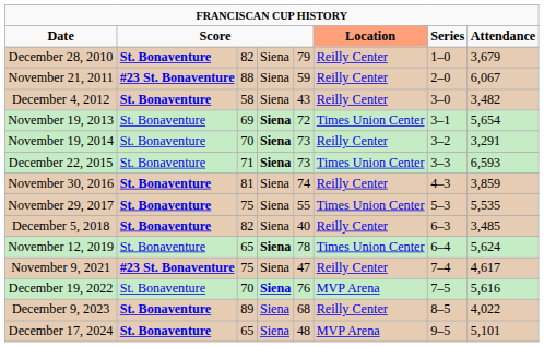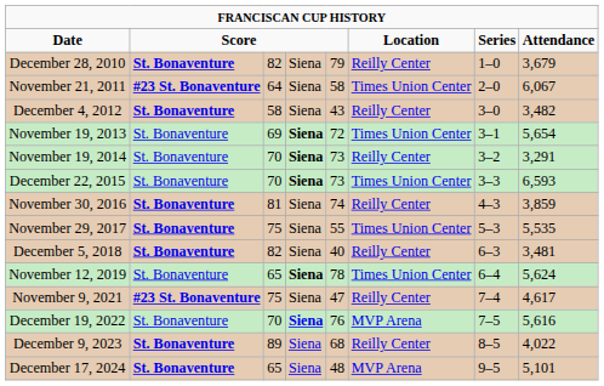 <table class="wikitable" align=left">
 <tr align=center>
 <td colspan=8><small><strong>FRANCISCAN CUP HISTORY</strong></small></td>
 </tr>
 <tr align=center>
 <td><strong>Date</strong></td>
 <td colspan=4><strong>Score</strong></td>
-<td style="background: lightsalmon;"><strong>Location</strong></td>
+<td><strong>Location</strong></td>
 <td><strong>Series</strong></td>
 <td><strong>Attendance</strong></td>
 </tr>
 <tr bgcolor="#e6ccb3">
 <td align=center>December 28, 2010</td>
 <td><strong><a href='#'>St. Bonaventure</a></strong></td>
 <td>82</td>
 <td>Siena</td>
 <td>79</td>
 <td><a href='#'>Reilly Center</a></td>
 <td><span>1–0</span></td>
 <td>3,679</td>
 </tr>
 <tr bgcolor="#e6ccb3">
 <td align=center>November 21, 2011</td>
 <td><strong><span><a href='#'>#23 St. Bonaventure</a></span></strong></td>
-<td>88</td>
+<td>64</td>
 <td>Siena</td>
-<td>59</td>
-<td><a href='#'>Reilly Center</a></td>
+<td>58</td>
+<td><a href='#'>Times Union Center</a></td>
 <td><span>2–0</span></td>
 <td>6,067</td>
 </tr>
 <tr bgcolor="#e6ccb3">
 <td align=center>December 4, 2012</td>
 <td><strong><a href='#'>St. Bonaventure</a></strong></td>
 <td>58</td>
 <td>Siena</td>
 <td>43</td>
 <td><a href='#'>Reilly Center</a></td>
 <td><span>3–0</span></td>
 <td>3,482</td>
 </tr>
 <tr bgcolor="#c6ecc6">
 <td align=center>November 19, 2013</td>
 <td><a href='#'>St. Bonaventure</a></td>
 <td>69</td>
 <td><strong>Siena</strong></td>
 <td>72</td>
 <td><a href='#'>Times Union Center</a></td>
 <td><span>3–1</span></td>
 <td>5,654</td>
 </tr>
 <tr bgcolor="#c6ecc6">
 <td align=center>November 19, 2014</td>
 <td><a href='#'>St. Bonaventure</a></td>
 <td>70</td>
 <td><strong>Siena</strong></td>
 <td>73</td>
 <td><a href='#'>Reilly Center</a></td>
 <td><span>3–2</span></td>
 <td>3,291</td>
 </tr>
 <tr bgcolor="#c6ecc6">
 <td align=center>December 22, 2015</td>
 <td><a href='#'>St. Bonaventure</a></td>
-<td>71</td>
+<td>70</td>
 <td><strong>Siena</strong></td>
 <td>73</td>
 <td><a href='#'>Times Union Center</a></td>
 <td>3–3</td>
 <td>6,593</td>
 </tr>
 <tr bgcolor="#e6ccb3">
 <td align=center>November 30, 2016</td>
 <td><strong><a href='#'>St. Bonaventure</a></strong></td>
 <td>81</td>
 <td>Siena</td>
 <td>74</td>
 <td><a href='#'>Reilly Center</a></td>
 <td><span>4–3</span></td>
 <td>3,859</td>
 </tr>
 <tr bgcolor="#e6ccb3">
 <td align=center>November 29, 2017</td>
 <td><strong><a href='#'>St. Bonaventure</a></strong></td>
 <td>75</td>
 <td>Siena</td>
 <td>55</td>
 <td><a href='#'>Times Union Center</a></td>
 <td><span>5–3</span></td>
 <td>5,535</td>
 </tr>
 <tr bgcolor="#e6ccb3">
 <td align=center>December 5, 2018</td>
 <td><strong><a href='#'>St. Bonaventure</a></strong></td>
 <td>82</td>
 <td>Siena</td>
 <td>40</td>
 <td><a href='#'>Reilly Center</a></td>
 <td><span>6–3</span></td>
-<td>3,485</td>
+<td>3,481</td>
 </tr>
 <tr bgcolor="#c6ecc6">
 <td align=center>November 12, 2019</td>
 <td><a href='#'>St. Bonaventure</a></td>
 <td>65</td>
 <td><strong>Siena</strong></td>
 <td>78</td>
 <td><a href='#'>Times Union Center</a></td>
 <td><span>6–4</span></td>
 <td>5,624 </td>
 </tr>
 <tr bgcolor="#e6ccb3">
 <td align=center>November 9, 2021</td>
 <td><strong><span><a href='#'>#23 St. Bonaventure</a></span></strong></td>
 <td>75</td>
 <td>Siena</td>
 <td>47</td>
 <td><a href='#'>Reilly Center</a></td>
 <td><span>7–4</span></td>
 <td>4,617 </td>
 </tr>
 <tr bgcolor="#c6ecc6">
 <td align=center>December 19, 2022</td>
 <td><a href='#'>St. Bonaventure</a></td>
 <td>70</td>
 <td><strong><a href='#'>Siena</a></strong></td>
 <td>76</td>
 <td><a href='#'>MVP Arena</a></td>
 <td><span>7–5</span></td>
 <td>5,616 </td>
 </tr>
 <tr bgcolor="#e6ccb3">
 <td align=center>December 9, 2023</td>
 <td><strong><a href='#'>St. Bonaventure</a></strong></td>
 <td>89</td>
 <td><a href='#'>Siena</a></td>
 <td>68</td>
 <td><a href='#'>Reilly Center</a></td>
 <td><span>8–5</span></td>
 <td>4,022</td>
 </tr>
 <tr bgcolor="#e6ccb3">
 <td align=center>December 17, 2024</td>
 <td><strong><span><a href='#'>St. Bonaventure</a></span></strong></td>
 <td>65</td>
 <td><a href='#'>Siena</a></td>
 <td>48</td>
 <td><a href='#'>MVP Arena</a></td>
 <td><span>9–5</span></td>
 <td>5,101</td>
 </tr>
 </table>
